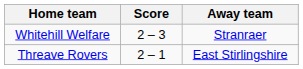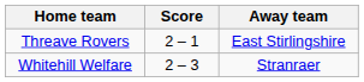 <table class="wikitable" style="text-align: center">
 <tr>
 <th width=140>Home team</th>
 <th width=70>Score</th>
 <th width=140>Away team</th>
 </tr>
 <tr>
+<td><a href='#'>Threave Rovers</a></td>
+<td>2 – 1</td>
+<td><a href='#'>East Stirlingshire</a></td>
+</tr>
+<tr>
 <td><a href='#'>Whitehill Welfare</a></td>
 <td>2 – 3</td>
 <td><a href='#'>Stranraer</a></td>
 </tr>
-<tr>
-<td><a href='#'>Threave Rovers</a></td>
-<td>2 – 1</td>
-<td><a href='#'>East Stirlingshire</a></td>
-</tr>
 </table>
